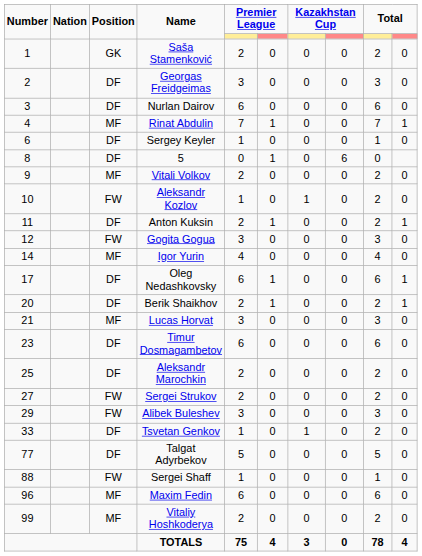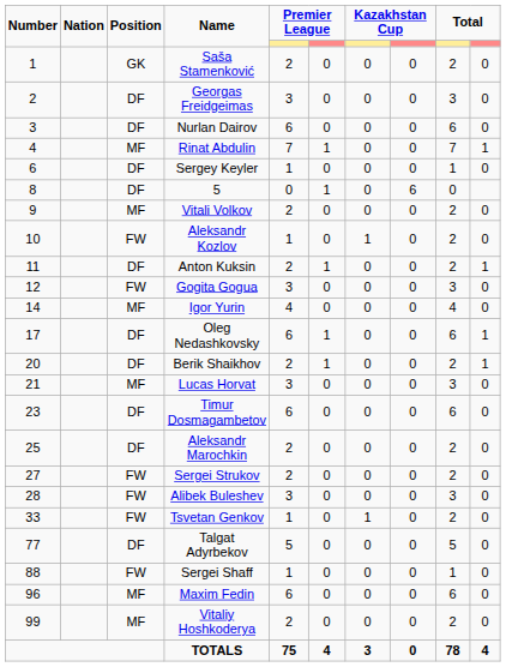 <table class="wikitable" style="text-align:center;">
 <tr>
 <td rowspan="2"  style="width:5%; text-align:center;"><strong>Number</strong></td>
 <td rowspan="2"  style="width:5%; text-align:center;"><strong>Nation</strong></td>
 <td rowspan="2"  style="width:5%; text-align:center;"><strong>Position</strong></td>
 <td rowspan="2"  style="width:20%; text-align:center;"><strong>Name</strong></td>
 <td colspan="2" style="text-align:center;"><strong><a href='#'>Premier League</a></strong></td>
 <td colspan="2" style="text-align:center;"><strong><a href='#'>Kazakhstan Cup</a></strong></td>
 <td colspan="2" style="text-align:center;"><strong>Total</strong></td>
 </tr>
 <tr>
 <th style="width:60px; background:#fe9;"></th>
 <th style="width:60px; background:#ff8888;"></th>
 <th style="width:60px; background:#fe9;"></th>
 <th style="width:60px; background:#ff8888;"></th>
 <th style="width:60px; background:#fe9;"></th>
 <th style="width:60px; background:#ff8888;"></th>
 </tr>
 <tr>
 <td>1</td>
 <td></td>
 <td>GK</td>
 <td><a href='#'>Saša Stamenković</a></td>
 <td>2</td>
 <td>0</td>
 <td>0</td>
 <td>0</td>
 <td>2</td>
 <td>0</td>
 </tr>
 <tr>
 <td>2</td>
 <td></td>
 <td>DF</td>
 <td><a href='#'>Georgas Freidgeimas</a></td>
 <td>3</td>
 <td>0</td>
 <td>0</td>
 <td>0</td>
 <td>3</td>
 <td>0</td>
 </tr>
 <tr>
 <td>3</td>
 <td></td>
 <td>DF</td>
 <td>Nurlan Dairov</td>
 <td>6</td>
 <td>0</td>
 <td>0</td>
 <td>0</td>
 <td>6</td>
 <td>0</td>
 </tr>
 <tr>
 <td>4</td>
 <td></td>
 <td>MF</td>
 <td><a href='#'>Rinat Abdulin</a></td>
 <td>7</td>
 <td>1</td>
 <td>0</td>
 <td>0</td>
 <td>7</td>
 <td>1</td>
 </tr>
 <tr>
 <td>6</td>
 <td></td>
 <td>DF</td>
 <td>Sergey Keyler</td>
 <td>1</td>
 <td>0</td>
 <td>0</td>
 <td>0</td>
 <td>1</td>
 <td>0</td>
 </tr>
 <tr>
 <td>8</td>
 <td></td>
 <td>DF</td>
 <td>5</td>
 <td>0</td>
 <td>1</td>
 <td>0</td>
 <td>6</td>
 <td>0</td>
 </tr>
 <tr>
 <td>9</td>
 <td></td>
 <td>MF</td>
 <td><a href='#'>Vitali Volkov</a></td>
 <td>2</td>
 <td>0</td>
 <td>0</td>
 <td>0</td>
 <td>2</td>
 <td>0</td>
 </tr>
 <tr>
 <td>10</td>
 <td></td>
 <td>FW</td>
 <td><a href='#'>Aleksandr Kozlov</a></td>
 <td>1</td>
 <td>0</td>
 <td>1</td>
 <td>0</td>
 <td>2</td>
 <td>0</td>
 </tr>
 <tr>
 <td>11</td>
 <td></td>
 <td>DF</td>
 <td>Anton Kuksin</td>
 <td>2</td>
 <td>1</td>
 <td>0</td>
 <td>0</td>
 <td>2</td>
 <td>1</td>
 </tr>
 <tr>
 <td>12</td>
 <td></td>
 <td>FW</td>
 <td><a href='#'>Gogita Gogua</a></td>
 <td>3</td>
 <td>0</td>
 <td>0</td>
 <td>0</td>
 <td>3</td>
 <td>0</td>
 </tr>
 <tr>
 <td>14</td>
 <td></td>
 <td>MF</td>
 <td><a href='#'>Igor Yurin</a></td>
 <td>4</td>
 <td>0</td>
 <td>0</td>
 <td>0</td>
 <td>4</td>
 <td>0</td>
 </tr>
 <tr>
 <td>17</td>
 <td></td>
 <td>DF</td>
 <td>Oleg Nedashkovsky</td>
 <td>6</td>
 <td>1</td>
 <td>0</td>
 <td>0</td>
 <td>6</td>
 <td>1</td>
 </tr>
 <tr>
 <td>20</td>
 <td></td>
 <td>DF</td>
 <td>Berik Shaikhov</td>
 <td>2</td>
 <td>1</td>
 <td>0</td>
 <td>0</td>
 <td>2</td>
 <td>1</td>
 </tr>
 <tr>
 <td>21</td>
 <td></td>
 <td>MF</td>
 <td><a href='#'>Lucas Horvat</a></td>
 <td>3</td>
 <td>0</td>
 <td>0</td>
 <td>0</td>
 <td>3</td>
 <td>0</td>
 </tr>
 <tr>
 <td>23</td>
 <td></td>
 <td>DF</td>
 <td><a href='#'>Timur Dosmagambetov</a></td>
 <td>6</td>
 <td>0</td>
 <td>0</td>
 <td>0</td>
 <td>6</td>
 <td>0</td>
 </tr>
 <tr>
 <td>25</td>
 <td></td>
 <td>DF</td>
 <td><a href='#'>Aleksandr Marochkin</a></td>
 <td>2</td>
 <td>0</td>
 <td>0</td>
 <td>0</td>
 <td>2</td>
 <td>0</td>
 </tr>
 <tr>
 <td>27</td>
 <td></td>
 <td>FW</td>
 <td><a href='#'>Sergei Strukov</a></td>
 <td>2</td>
 <td>0</td>
 <td>0</td>
 <td>0</td>
 <td>2</td>
 <td>0</td>
 </tr>
 <tr>
-<td>29</td>
+<td>28</td>
 <td></td>
 <td>FW</td>
 <td><a href='#'>Alibek Buleshev</a></td>
 <td>3</td>
 <td>0</td>
 <td>0</td>
 <td>0</td>
 <td>3</td>
 <td>0</td>
 </tr>
 <tr>
 <td>33</td>
 <td></td>
-<td>DF</td>
+<td>FW</td>
 <td><a href='#'>Tsvetan Genkov</a></td>
 <td>1</td>
 <td>0</td>
 <td>1</td>
 <td>0</td>
 <td>2</td>
 <td>0</td>
 </tr>
 <tr>
 <td>77</td>
 <td></td>
 <td>DF</td>
 <td>Talgat Adyrbekov</td>
 <td>5</td>
 <td>0</td>
 <td>0</td>
 <td>0</td>
 <td>5</td>
 <td>0</td>
 </tr>
 <tr>
 <td>88</td>
 <td></td>
 <td>FW</td>
 <td>Sergei Shaff</td>
 <td>1</td>
 <td>0</td>
 <td>0</td>
 <td>0</td>
 <td>1</td>
 <td>0</td>
 </tr>
 <tr>
 <td>96</td>
 <td></td>
 <td>MF</td>
 <td><a href='#'>Maxim Fedin</a></td>
 <td>6</td>
 <td>0</td>
 <td>0</td>
 <td>0</td>
 <td>6</td>
 <td>0</td>
 </tr>
 <tr>
 <td>99</td>
 <td></td>
 <td>MF</td>
 <td><a href='#'>Vitaliy Hoshkoderya</a></td>
 <td>2</td>
 <td>0</td>
 <td>0</td>
 <td>0</td>
 <td>2</td>
 <td>0</td>
 </tr>
 <tr>
 <td colspan="3"></td>
 <td><strong>TOTALS</strong></td>
 <td><strong>75</strong></td>
 <td><strong>4</strong></td>
 <td><strong>3</strong></td>
 <td><strong>0</strong></td>
 <td><strong>78</strong></td>
 <td><strong>4</strong></td>
 </tr>
 </table>
